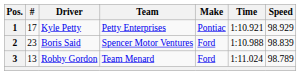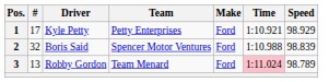 <table class="wikitable" style="font-size:95%">
 <tr>
 <th>Pos.</th>
 <th>#</th>
 <th>Driver</th>
 <th>Team</th>
 <th>Make</th>
 <th>Time</th>
 <th>Speed</th>
 </tr>
 <tr>
 <th>1</th>
 <td>17</td>
 <td><a href='#'>Kyle Petty</a></td>
 <td><a href='#'>Petty Enterprises</a></td>
-<td><a href='#'>Pontiac</a></td>
+<td><a href='#'>Ford</a></td>
 <td>1:10.921</td>
 <td>98.929</td>
 </tr>
 <tr>
 <th>2</th>
-<td>23</td>
+<td>32</td>
 <td><a href='#'>Boris Said</a></td>
 <td><a href='#'>Spencer Motor Ventures</a></td>
 <td><a href='#'>Ford</a></td>
 <td>1:10.988</td>
 <td>98.839</td>
 </tr>
 <tr>
 <th>3</th>
 <td>13</td>
 <td><a href='#'>Robby Gordon</a></td>
 <td><a href='#'>Team Menard</a></td>
 <td><a href='#'>Ford</a></td>
-<td>1:11.024</td>
+<td style="background: pink;">1:11.024</td>
 <td>98.789</td>
 </tr>
 <tr>
 <th colspan="7"></th>
 </tr>
 </table>
